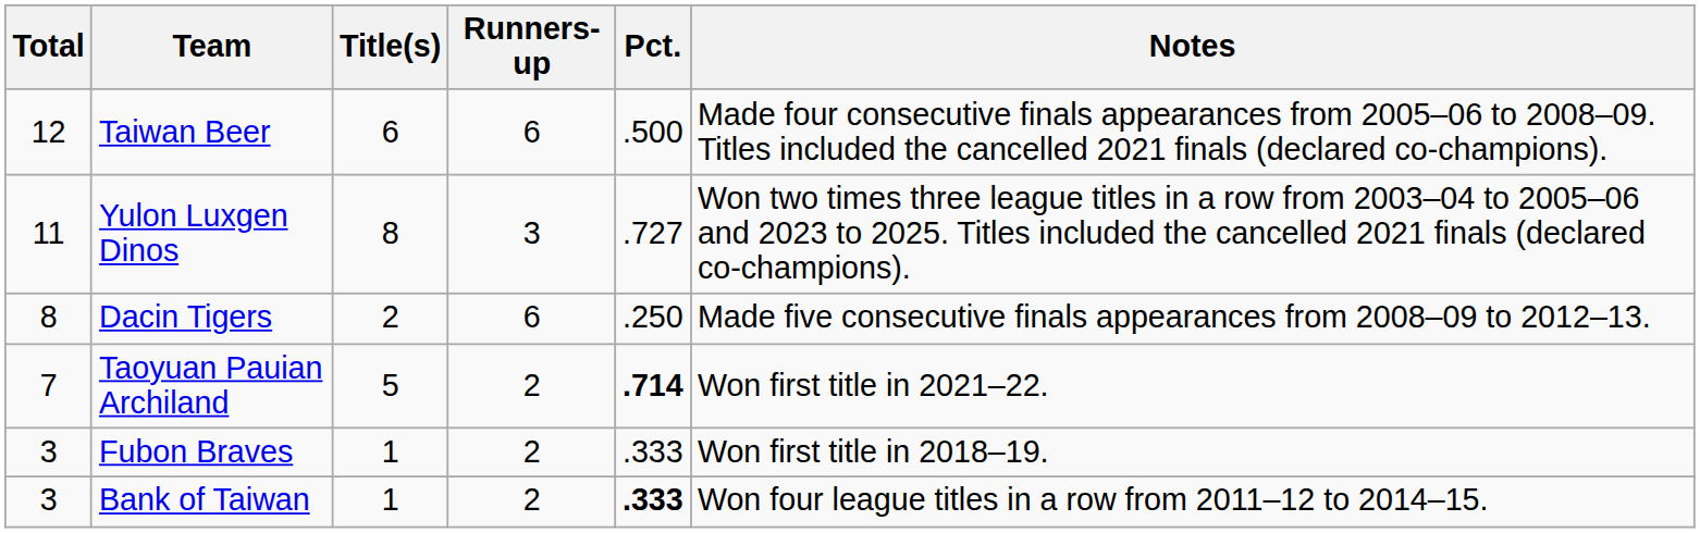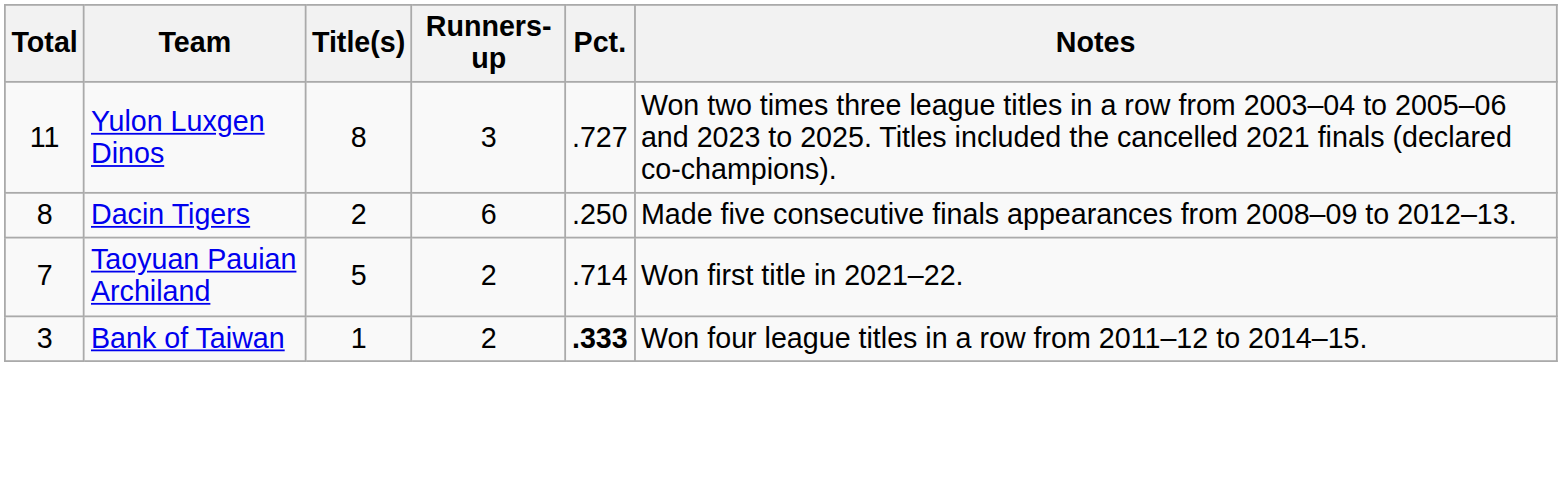 <table class="wikitable">
 <tr>
 <th>Total</th>
 <th>Team</th>
 <th>Title(s)</th>
 <th>Runners-up</th>
 <th>Pct.</th>
 <th>Notes</th>
-</tr>
-<tr>
-<td align="center">12</td>
-<td><a href='#'>Taiwan Beer</a></td>
-<td align="center">6</td>
-<td align="center">6</td>
-<td align="center">.500</td>
-<td>Made four consecutive finals appearances from 2005–06 to 2008–09. Titles included the cancelled 2021 finals (declared co-champions).</td>
 </tr>
 <tr>
 <td align="center">11</td>
 <td><a href='#'>Yulon Luxgen Dinos</a></td>
 <td align="center">8</td>
 <td align="center">3</td>
 <td align="center">.727</td>
 <td>Won two times three league titles in a row from 2003–04 to 2005–06 and 2023 to 2025. Titles included the cancelled 2021 finals (declared co-champions).</td>
 </tr>
 <tr>
 <td align="center">8</td>
 <td><a href='#'>Dacin Tigers</a></td>
 <td align="center">2</td>
 <td align="center">6</td>
 <td align="center">.250</td>
 <td>Made five consecutive finals appearances from 2008–09 to 2012–13.</td>
 </tr>
 <tr>
 <td align="center">7</td>
 <td><a href='#'>Taoyuan Pauian Archiland</a></td>
 <td align="center">5</td>
 <td align="center">2</td>
-<td align="center"><strong>.714</strong></td>
+<td align="center">.714</td>
 <td>Won first title in 2021–22.</td>
-</tr>
-<tr>
-<td align="center">3</td>
-<td><a href='#'>Fubon Braves</a></td>
-<td align="center">1</td>
-<td align="center">2</td>
-<td align="center">.333</td>
-<td>Won first title in 2018–19.</td>
 </tr>
 <tr>
 <td align="center">3</td>
 <td><a href='#'>Bank of Taiwan</a></td>
 <td align="center">1</td>
 <td align="center">2</td>
 <td align="center"><strong>.333</strong></td>
 <td>Won four league titles in a row from 2011–12 to 2014–15.</td>
 </tr>
 </table>
